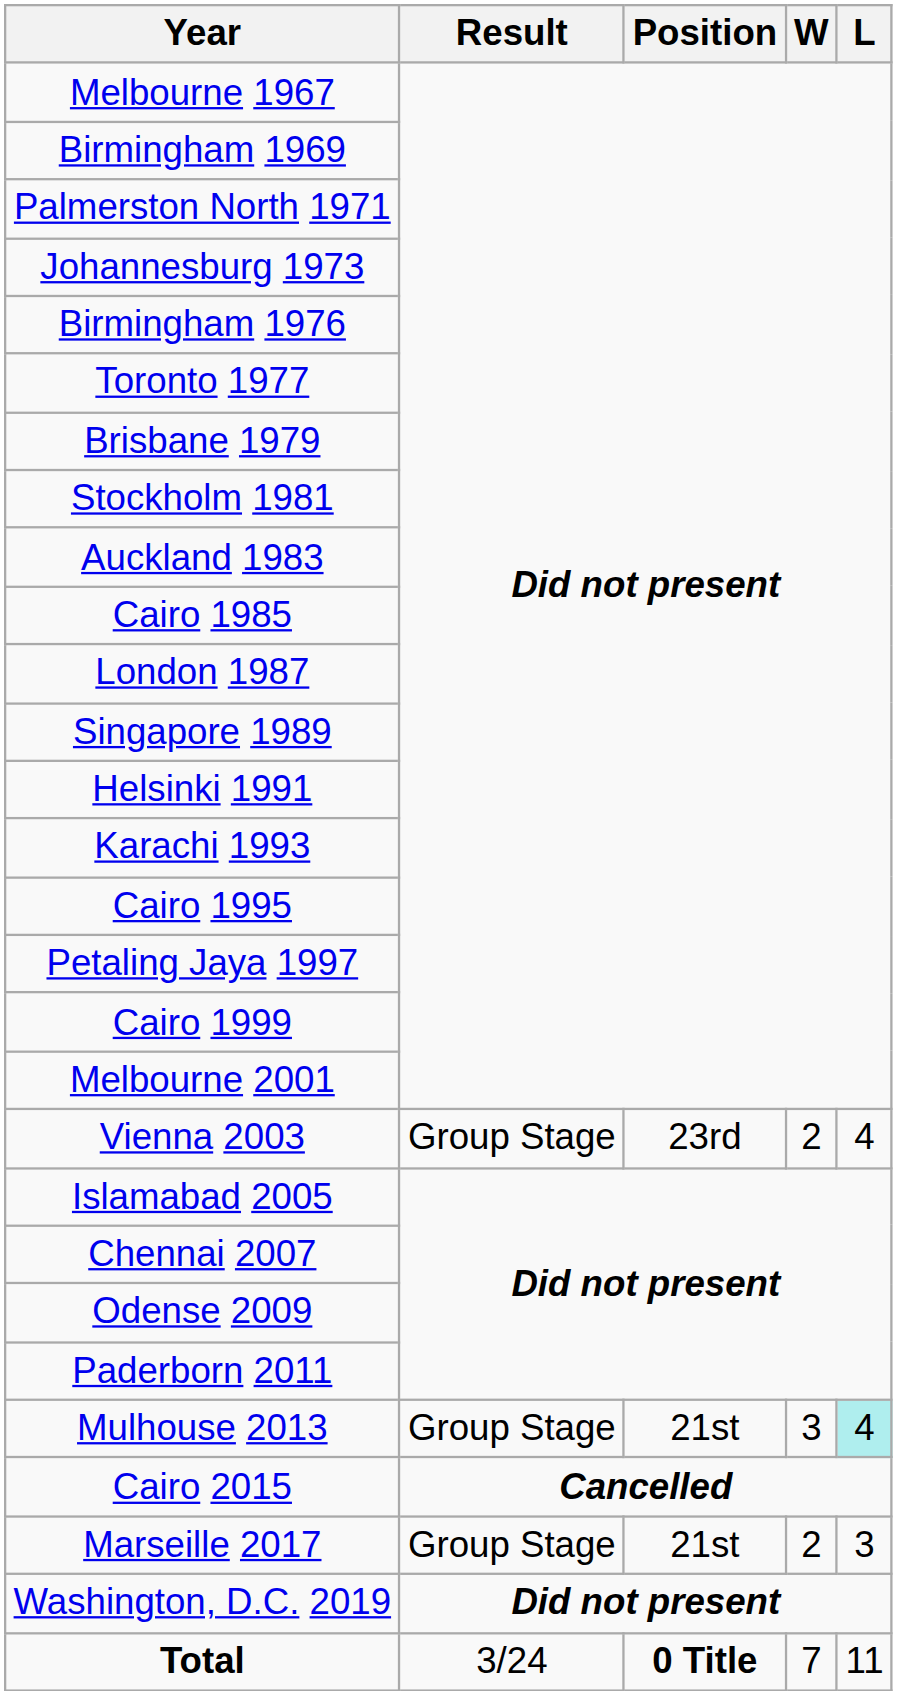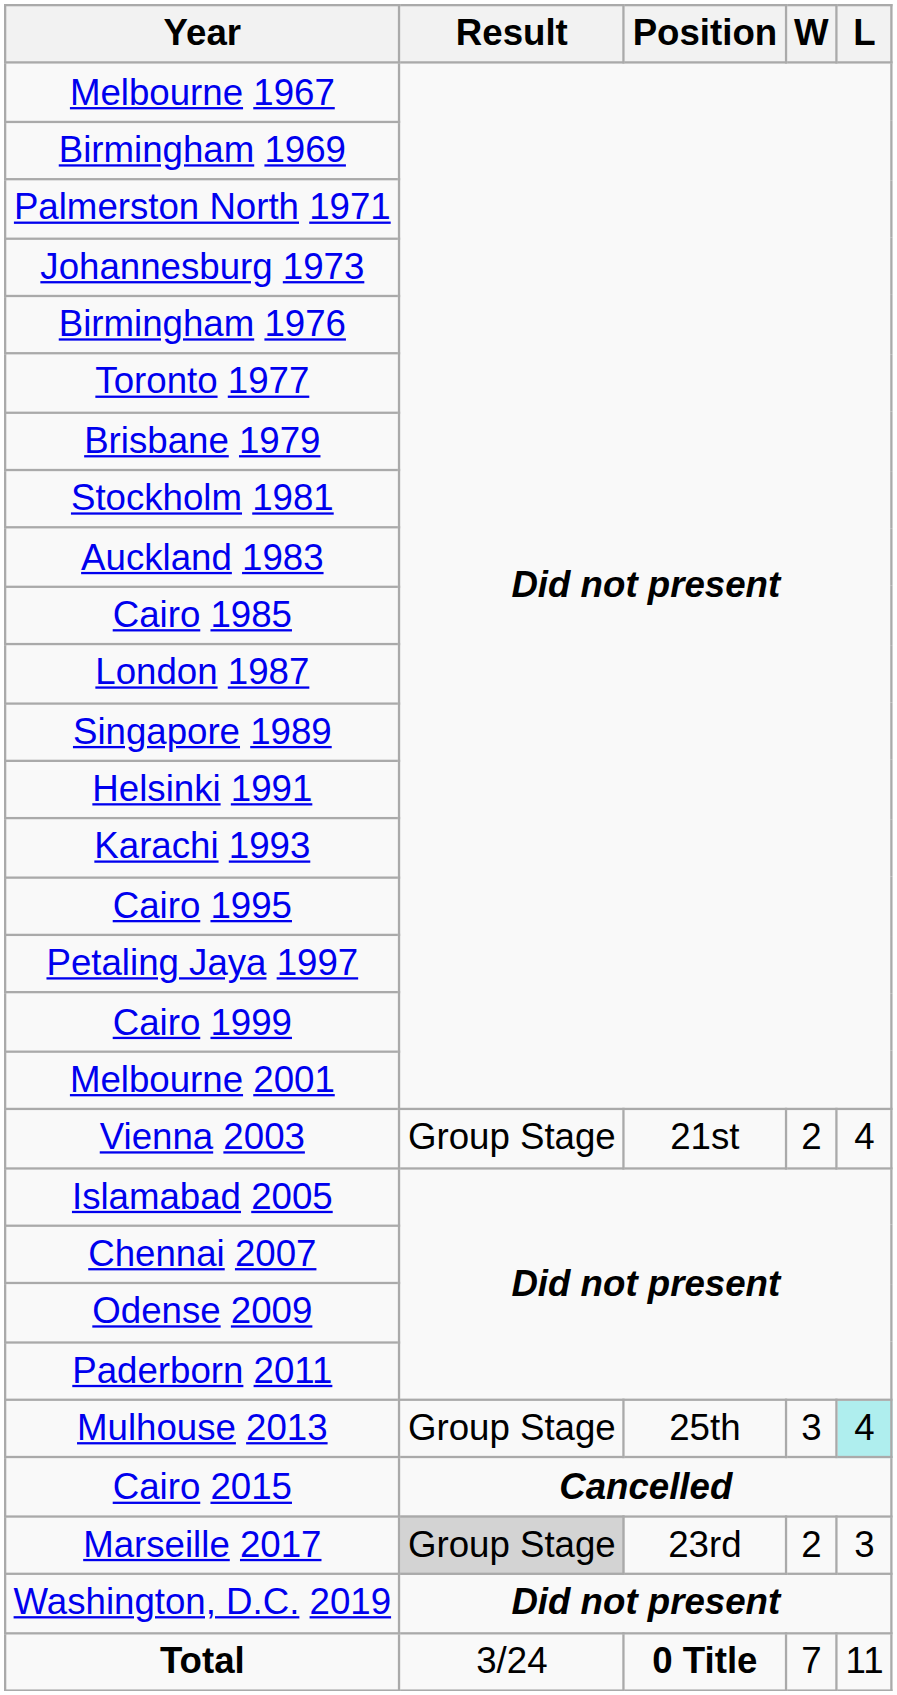 <table class="wikitable" style="text-align: center;">
 <tr>
 <th>Year</th>
 <th>Result</th>
 <th>Position</th>
 <th>W</th>
 <th>L</th>
 </tr>
 <tr>
 <td> <a href='#'>Melbourne</a> <a href='#'>1967</a></td>
 <td rowspan="18" colspan="4" align="center"><strong><em>Did not present</em></strong></td>
 </tr>
 <tr>
 <td> <a href='#'>Birmingham</a> <a href='#'>1969</a></td>
 </tr>
 <tr>
 <td> <a href='#'>Palmerston North</a> <a href='#'>1971</a></td>
 </tr>
 <tr>
 <td> <a href='#'>Johannesburg</a> <a href='#'>1973</a></td>
 </tr>
 <tr>
 <td> <a href='#'>Birmingham</a> <a href='#'>1976</a></td>
 </tr>
 <tr>
 <td> <a href='#'>Toronto</a> <a href='#'>1977</a></td>
 </tr>
 <tr>
 <td> <a href='#'>Brisbane</a> <a href='#'>1979</a></td>
 </tr>
 <tr>
 <td> <a href='#'>Stockholm</a> <a href='#'>1981</a></td>
 </tr>
 <tr>
 <td> <a href='#'>Auckland</a> <a href='#'>1983</a></td>
 </tr>
 <tr>
 <td> <a href='#'>Cairo</a> <a href='#'>1985</a></td>
 </tr>
 <tr>
 <td> <a href='#'>London</a> <a href='#'>1987</a></td>
 </tr>
 <tr>
 <td> <a href='#'>Singapore</a> <a href='#'>1989</a></td>
 </tr>
 <tr>
 <td> <a href='#'>Helsinki</a> <a href='#'>1991</a></td>
 </tr>
 <tr>
 <td> <a href='#'>Karachi</a> <a href='#'>1993</a></td>
 </tr>
 <tr>
 <td> <a href='#'>Cairo</a> <a href='#'>1995</a></td>
 </tr>
 <tr>
 <td> <a href='#'>Petaling Jaya</a> <a href='#'>1997</a></td>
 </tr>
 <tr>
 <td> <a href='#'>Cairo</a> <a href='#'>1999</a></td>
 </tr>
 <tr>
 <td> <a href='#'>Melbourne</a> <a href='#'>2001</a></td>
 </tr>
 <tr>
 <td> <a href='#'>Vienna</a> <a href='#'>2003</a></td>
 <td>Group Stage</td>
-<td>23rd</td>
+<td>21st</td>
 <td>2</td>
 <td>4</td>
 </tr>
 <tr>
 <td> <a href='#'>Islamabad</a> <a href='#'>2005</a></td>
 <td rowspan="4" colspan="4" align="center"><strong><em>Did not present</em></strong></td>
 </tr>
 <tr>
 <td> <a href='#'>Chennai</a> <a href='#'>2007</a></td>
 </tr>
 <tr>
 <td> <a href='#'>Odense</a> <a href='#'>2009</a></td>
 </tr>
 <tr>
 <td> <a href='#'>Paderborn</a> <a href='#'>2011</a></td>
 </tr>
 <tr>
 <td> <a href='#'>Mulhouse</a> <a href='#'>2013</a></td>
 <td>Group Stage</td>
-<td>21st</td>
+<td>25th</td>
 <td>3</td>
 <td style="background: paleturquoise;">4</td>
 </tr>
 <tr>
 <td> <a href='#'>Cairo</a> <a href='#'>2015</a></td>
 <td rowspan="1" colspan="4" align="center"><strong><em>Cancelled</em></strong></td>
 </tr>
 <tr>
 <td> <a href='#'>Marseille</a> <a href='#'>2017</a></td>
-<td>Group Stage</td>
-<td>21st</td>
+<td style="background: lightgrey;">Group Stage</td>
+<td>23rd</td>
 <td>2</td>
 <td>3</td>
 </tr>
 <tr>
 <td> <a href='#'>Washington, D.C.</a> <a href='#'>2019</a></td>
 <td colspan="4" align="center"><strong><em>Did not present</em></strong></td>
 </tr>
 <tr>
 <td><strong>Total</strong></td>
 <td>3/24</td>
 <td><strong>0 Title</strong></td>
 <td>7</td>
 <td>11</td>
 </tr>
 </table>
